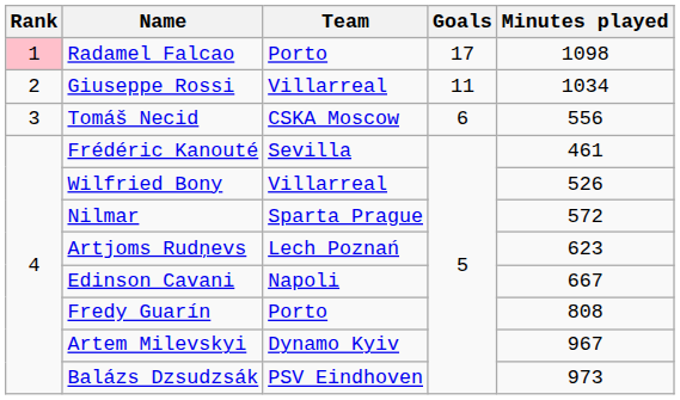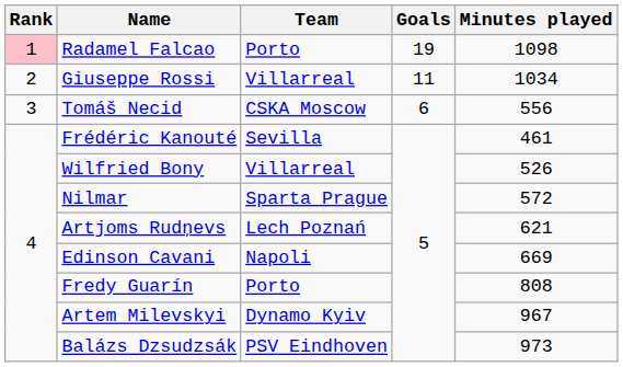 <table class="wikitable" style="text-align: center;">
 <tr>
 <th>Rank</th>
 <th>Name</th>
 <th>Team</th>
 <th>Goals</th>
 <th>Minutes played</th>
 </tr>
 <tr>
 <td style="background: pink;">1</td>
 <td align="left"> <a href='#'>Radamel Falcao</a></td>
 <td align="left"> <a href='#'>Porto</a></td>
-<td>17</td>
+<td>19</td>
 <td>1098</td>
 </tr>
 <tr>
 <td>2</td>
 <td align="left"> <a href='#'>Giuseppe Rossi</a></td>
 <td align="left"> <a href='#'>Villarreal</a></td>
 <td>11</td>
 <td>1034</td>
 </tr>
 <tr>
 <td>3</td>
 <td align="left"> <a href='#'>Tomáš Necid</a></td>
 <td align="left"> <a href='#'>CSKA Moscow</a></td>
 <td>6</td>
 <td>556</td>
 </tr>
 <tr>
 <td rowspan=8>4</td>
 <td align="left"> <a href='#'>Frédéric Kanouté</a></td>
 <td align="left"> <a href='#'>Sevilla</a></td>
 <td rowspan=8>5</td>
 <td>461</td>
 </tr>
 <tr>
 <td align="left"> <a href='#'>Wilfried Bony</a></td>
 <td align="left"> <a href='#'>Villarreal</a></td>
 <td>526</td>
 </tr>
 <tr>
 <td align="left"> <a href='#'>Nilmar</a></td>
 <td align="left"> <a href='#'>Sparta Prague</a></td>
 <td>572</td>
 </tr>
 <tr>
 <td align="left"> <a href='#'>Artjoms Rudņevs</a></td>
 <td align="left"> <a href='#'>Lech Poznań</a></td>
-<td>623</td>
+<td>621</td>
 </tr>
 <tr>
 <td align="left"> <a href='#'>Edinson Cavani</a></td>
 <td align="left"> <a href='#'>Napoli</a></td>
-<td>667</td>
+<td>669</td>
 </tr>
 <tr>
 <td align="left"> <a href='#'>Fredy Guarín</a></td>
 <td align="left"> <a href='#'>Porto</a></td>
 <td>808</td>
 </tr>
 <tr>
 <td align="left"> <a href='#'>Artem Milevskyi</a></td>
 <td align="left"> <a href='#'>Dynamo Kyiv</a></td>
 <td>967</td>
 </tr>
 <tr>
 <td align="left"> <a href='#'>Balázs Dzsudzsák</a></td>
 <td align="left"> <a href='#'>PSV Eindhoven</a></td>
 <td>973</td>
 </tr>
 </table>
